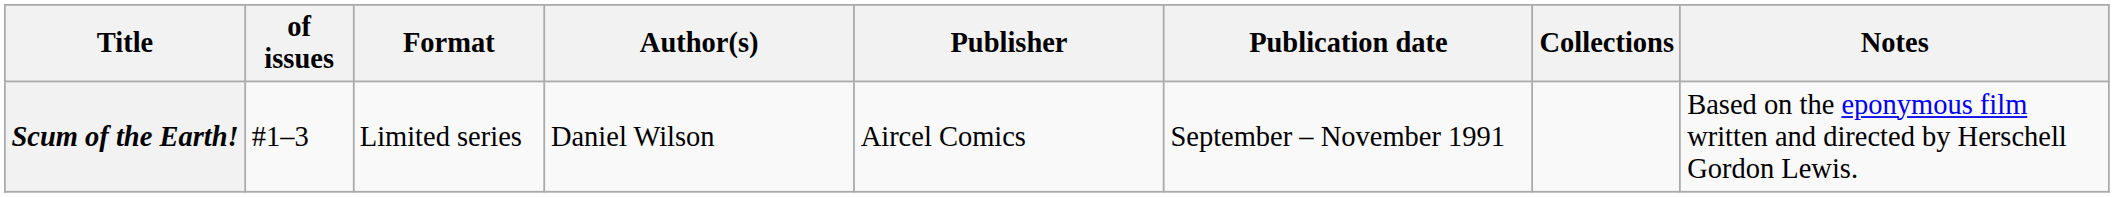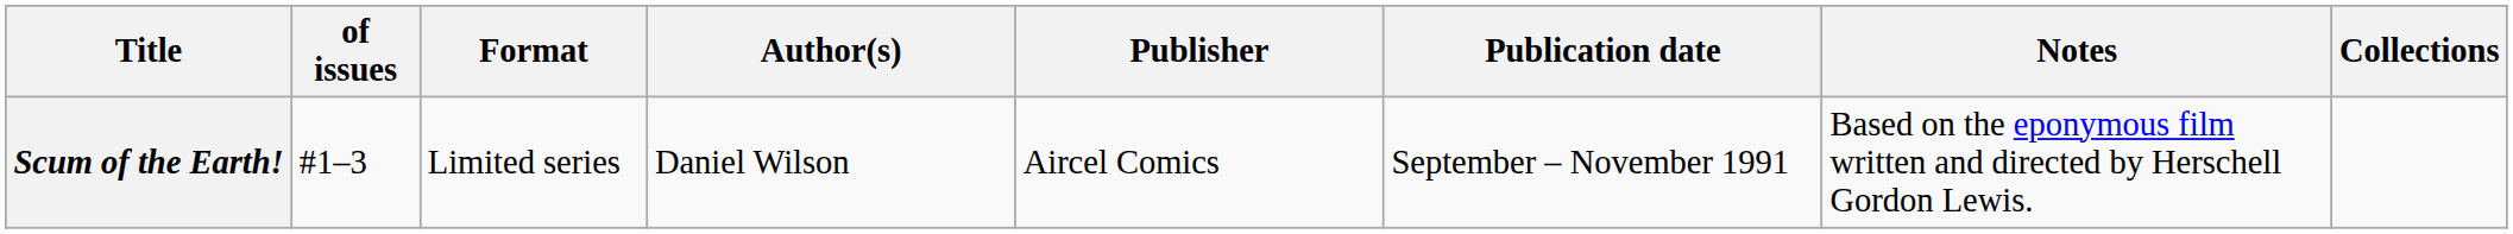 <table class="wikitable">
 <tr>
 <th>Title</th>
 <th style="width:40pt"> of issues</th>
 <th style="width:75pt">Format</th>
 <th style="width:125pt">Author(s)</th>
 <th style="width:125pt">Publisher</th>
 <th style="width:150pt">Publication date</th>
+<th style="width:175pt">Notes</th>
 <th>Collections</th>
-<th style="width:175pt">Notes</th>
 </tr>
 <tr>
 <th><em>Scum of the Earth!</em></th>
 <td>#1–3</td>
 <td>Limited series</td>
 <td>Daniel Wilson</td>
 <td>Aircel Comics</td>
 <td>September – November 1991</td>
+<td>Based on the <a href='#'>eponymous film</a> written and directed by Herschell Gordon Lewis.</td>
 <td></td>
-<td>Based on the <a href='#'>eponymous film</a> written and directed by Herschell Gordon Lewis.</td>
 </tr>
 </table>
